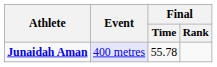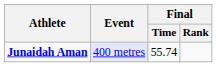 <table class="wikitable" style="font-size:90%">
 <tr>
 <th rowspan="2">Athlete</th>
 <th rowspan="2">Event</th>
 <th colspan="2">Final</th>
 </tr>
 <tr style="font-size:95%">
 <th>Time</th>
 <th>Rank</th>
 </tr>
 <tr align=center>
 <td align=left><strong><a href='#'>Junaidah Aman</a></strong></td>
 <td align=left style="background: lavender;"><a href='#'>400 metres</a></td>
-<td>55.78</td>
+<td>55.74</td>
 <td></td>
 </tr>
 </table>
